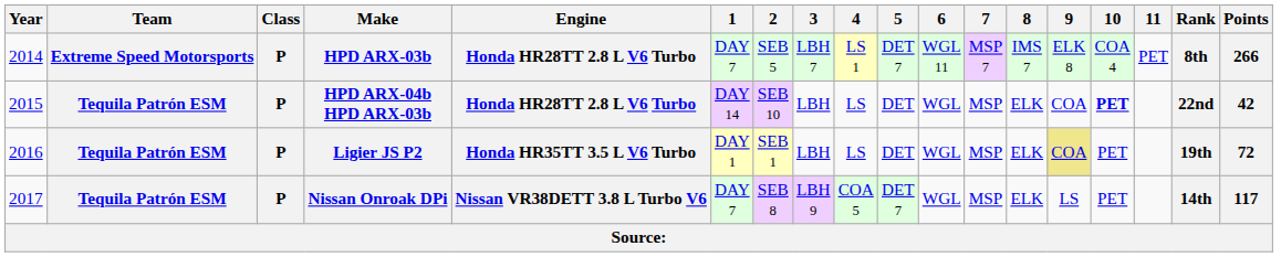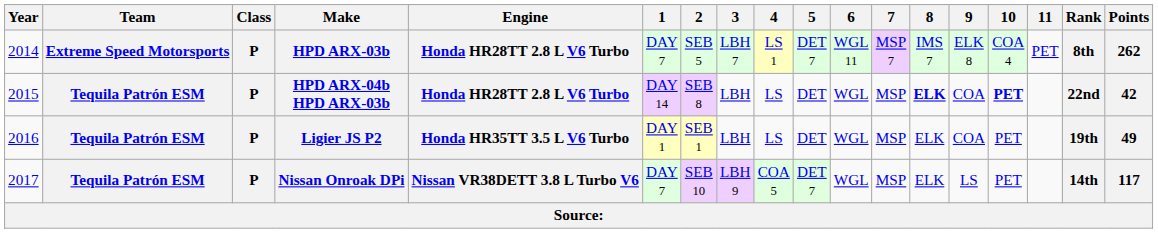 <table class="wikitable" style="text-align:center; font-size:90%">
 <tr>
 <th>Year</th>
 <th>Team</th>
 <th>Class</th>
 <th>Make</th>
 <th>Engine</th>
 <th>1</th>
 <th>2</th>
 <th>3</th>
 <th>4</th>
 <th>5</th>
 <th>6</th>
 <th>7</th>
 <th>8</th>
 <th>9</th>
 <th>10</th>
 <th>11</th>
 <th>Rank</th>
 <th>Points</th>
 </tr>
 <tr>
 <td><a href='#'>2014</a></td>
 <th><a href='#'>Extreme Speed Motorsports</a></th>
 <th>P</th>
 <th><a href='#'>HPD ARX-03b</a></th>
 <th><a href='#'>Honda</a> HR28TT 2.8 L <a href='#'>V6</a> Turbo</th>
 <td style="background:#dfffdf;"><a href='#'>DAY</a><br><small>7</small></td>
 <td style="background:#dfffdf;"><a href='#'>SEB</a><br><small>5</small></td>
 <td style="background:#dfffdf;"><a href='#'>LBH</a><br><small>7</small></td>
 <td style="background:#FFFFBF;"><a href='#'>LS</a><br><small>1</small></td>
 <td style="background:#dfffdf;"><a href='#'>DET</a><br><small>7</small></td>
 <td style="background:#dfffdf;"><a href='#'>WGL</a><br><small>11</small></td>
 <td style="background:#efcfff;"><a href='#'>MSP</a><br><small>7</small></td>
 <td style="background:#dfffdf;"><a href='#'>IMS</a><br><small>7</small></td>
 <td style="background:#dfffdf;"><a href='#'>ELK</a><br><small>8</small></td>
 <td style="background:#dfffdf;"><a href='#'>COA</a><br><small>4</small></td>
 <td><a href='#'>PET</a></td>
 <th><strong>8th</strong></th>
-<th><strong>266</strong></th>
+<th><strong>262</strong></th>
 </tr>
 <tr>
 <td><a href='#'>2015</a></td>
 <th><a href='#'>Tequila Patrón ESM</a></th>
 <th>P</th>
 <th><a href='#'>HPD ARX-04b</a> <small></small><br><a href='#'>HPD ARX-03b</a> <small></small></th>
 <th><a href='#'>Honda</a> HR28TT 2.8 L <a href='#'>V6</a> <a href='#'>Turbo</a></th>
 <td style="background:#EFCFFF;"><a href='#'>DAY</a><br><small>14</small></td>
-<td style="background:#EFCFFF;"><a href='#'>SEB</a><br><small>10</small></td>
+<td style="background:#EFCFFF;"><a href='#'>SEB</a><br><small>8</small></td>
 <td><a href='#'>LBH</a></td>
 <td><a href='#'>LS</a></td>
 <td><a href='#'>DET</a></td>
 <td><a href='#'>WGL</a></td>
 <td><a href='#'>MSP</a></td>
-<td><a href='#'>ELK</a></td>
+<td><strong><a href='#'>ELK</a></strong></td>
 <td><a href='#'>COA</a></td>
 <td><strong><a href='#'>PET</a></strong></td>
 <td></td>
 <th><strong>22nd</strong></th>
 <th><strong>42</strong></th>
 </tr>
 <tr>
 <td><a href='#'>2016</a></td>
 <th><a href='#'>Tequila Patrón ESM</a></th>
 <th>P</th>
 <th><a href='#'>Ligier JS P2</a></th>
 <th><a href='#'>Honda</a> HR35TT 3.5 L <a href='#'>V6</a> Turbo</th>
 <td style="background:#ffffbf;"><a href='#'>DAY</a><br><small>1</small></td>
 <td style="background:#ffffbf;"><a href='#'>SEB</a><br><small>1</small></td>
 <td><a href='#'>LBH</a></td>
 <td><a href='#'>LS</a></td>
 <td><a href='#'>DET</a></td>
 <td><a href='#'>WGL</a></td>
 <td><a href='#'>MSP</a></td>
 <td><a href='#'>ELK</a></td>
-<td style="background: khaki;"><a href='#'>COA</a></td>
+<td><a href='#'>COA</a></td>
 <td><a href='#'>PET</a></td>
 <td></td>
 <th><strong>19th</strong></th>
-<th><strong>72</strong></th>
+<th><strong>49</strong></th>
 </tr>
 <tr>
 <td><a href='#'>2017</a></td>
 <th><a href='#'>Tequila Patrón ESM</a></th>
 <th>P</th>
 <th><a href='#'>Nissan Onroak DPi</a></th>
 <th><a href='#'>Nissan</a> VR38DETT 3.8 L Turbo <a href='#'>V6</a></th>
 <td style="background:#dfffdf;"><a href='#'>DAY</a><br><small>7</small></td>
-<td style="background:#EFCFFF;"><a href='#'>SEB</a><br><small>8</small></td>
+<td style="background:#EFCFFF;"><a href='#'>SEB</a><br><small>10</small></td>
 <td style="background:#EFCFFF;"><a href='#'>LBH</a><br><small>9</small></td>
 <td style="background:#dfffdf;"><a href='#'>COA</a><br><small>5</small></td>
 <td style="background:#dfffdf;"><a href='#'>DET</a><br><small>7</small></td>
 <td><a href='#'>WGL</a></td>
 <td><a href='#'>MSP</a></td>
 <td><a href='#'>ELK</a></td>
 <td><a href='#'>LS</a></td>
 <td><a href='#'>PET</a></td>
 <td></td>
 <th><strong>14th</strong></th>
 <th><strong>117</strong></th>
 </tr>
 <tr>
 <th colspan="18">Source:</th>
 </tr>
 </table>
